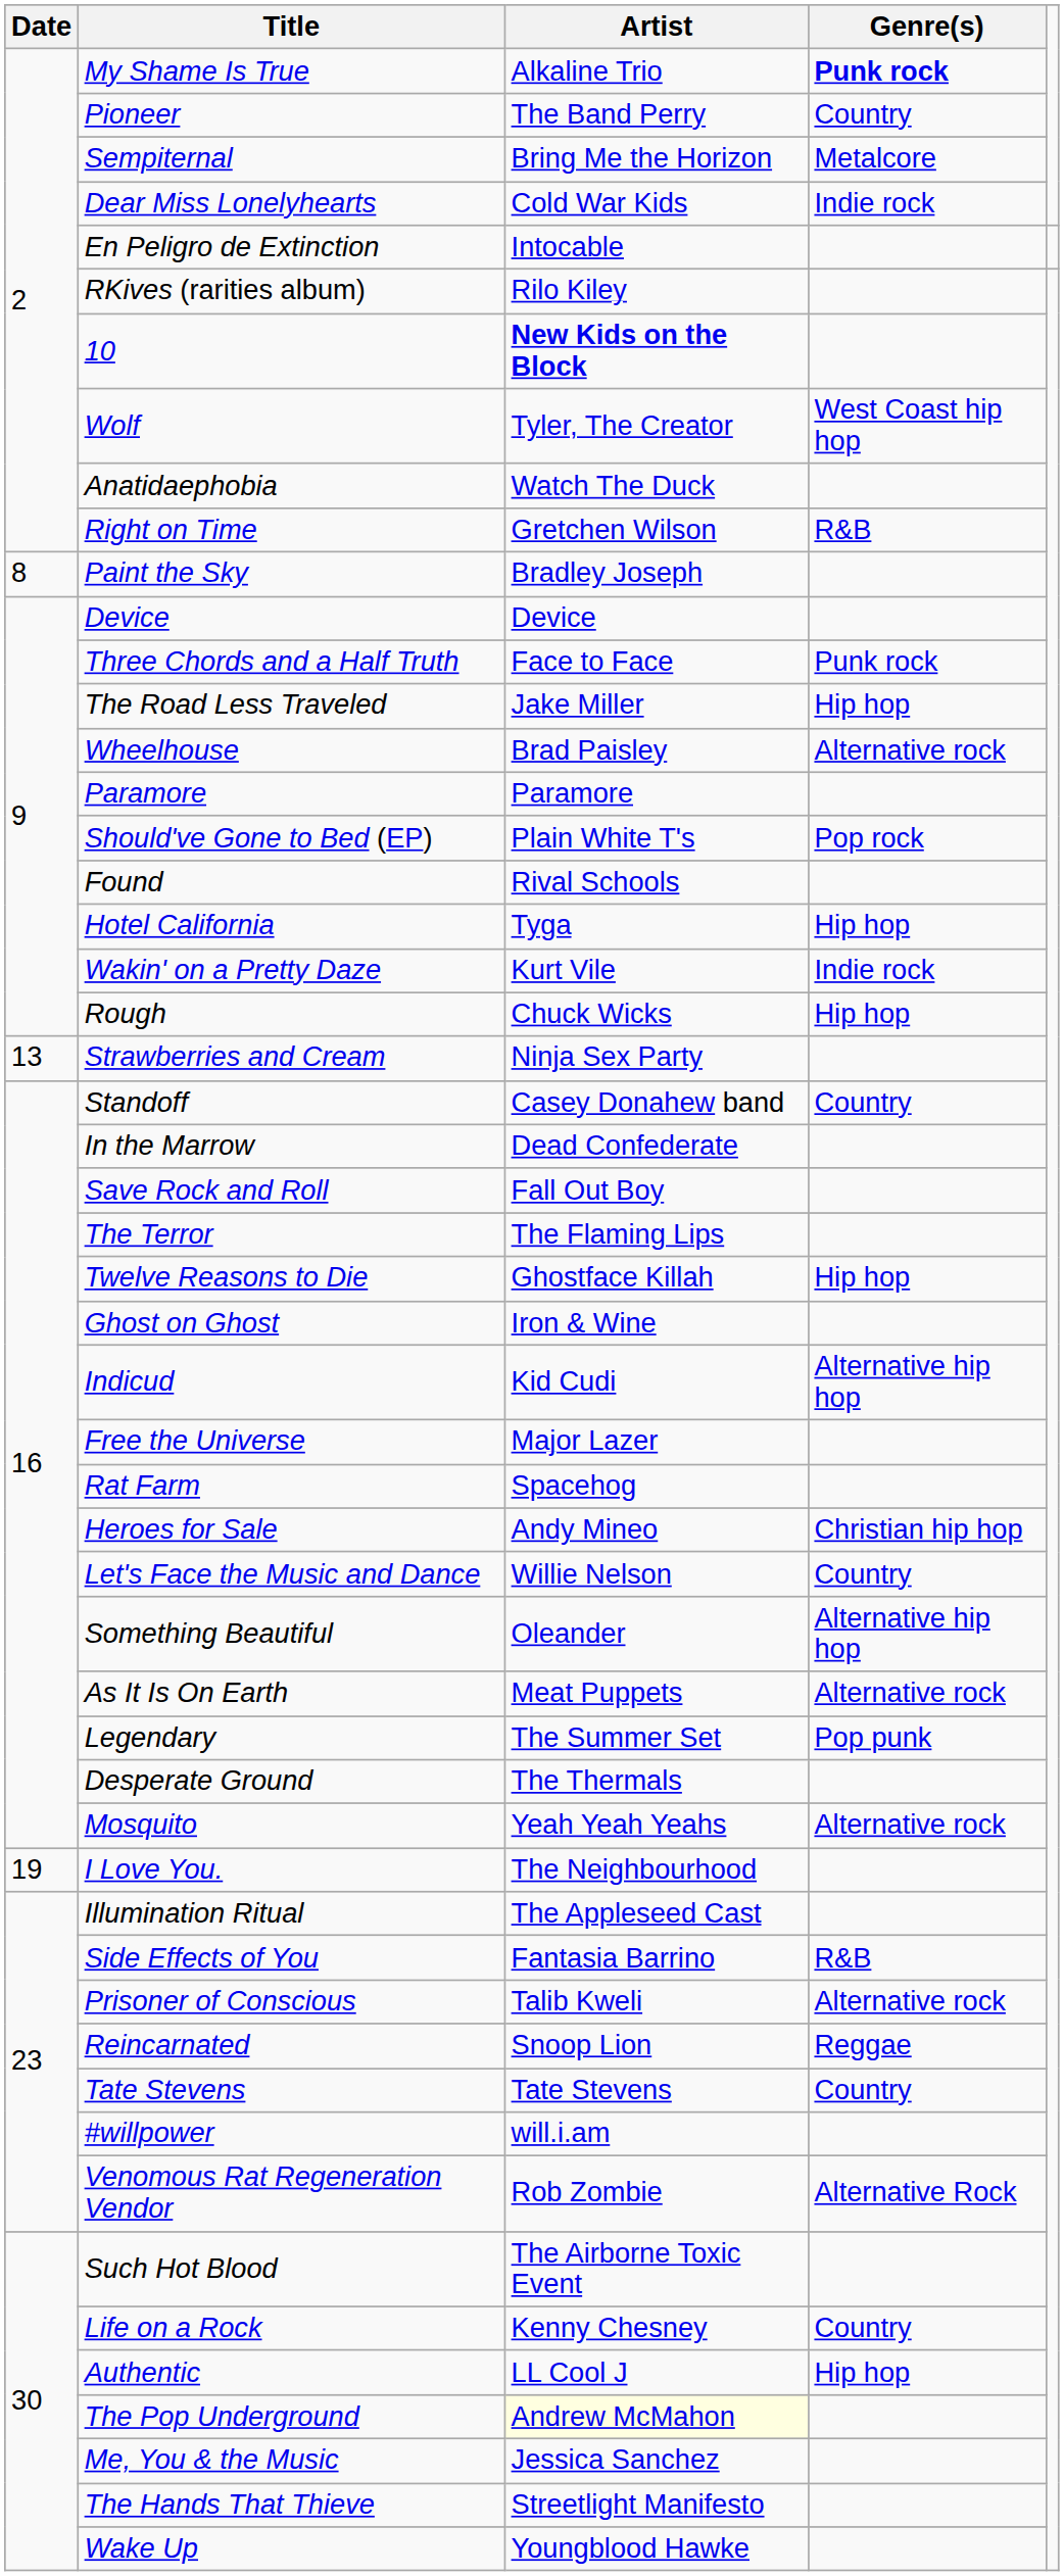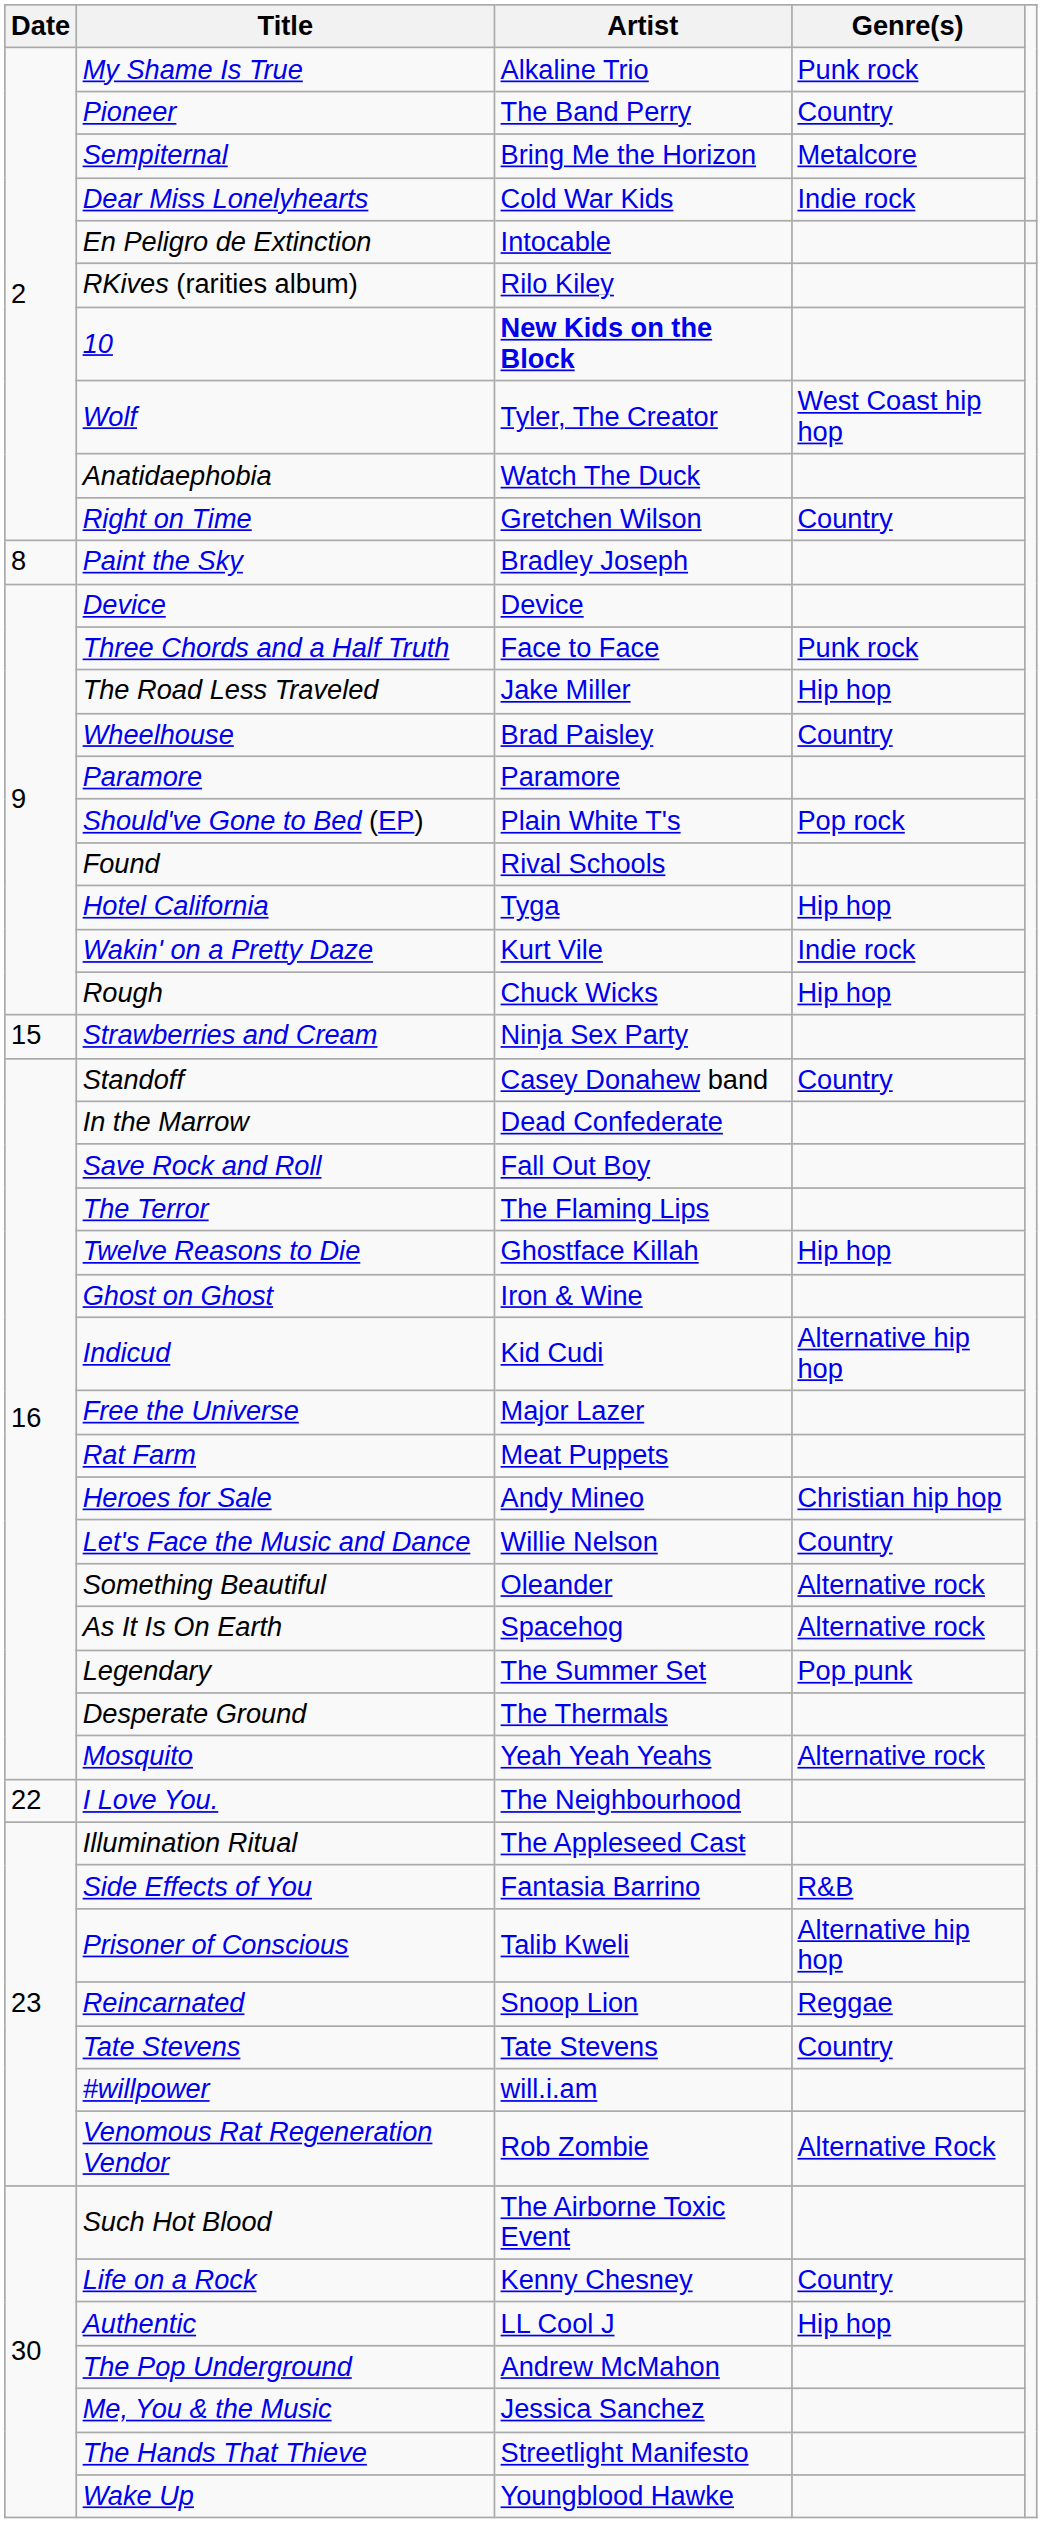 <table class="wikitable" style="text-align: left;">
 <tr>
 <th>Date</th>
 <th>Title</th>
 <th>Artist</th>
 <th>Genre(s)</th>
 </tr>
 <tr>
 <td rowspan="10">2</td>
 <td><em><a href='#'>My Shame Is True</a></em></td>
 <td><a href='#'>Alkaline Trio</a></td>
-<td><strong><a href='#'>Punk rock</a></strong></td>
+<td><a href='#'>Punk rock</a></td>
 </tr>
 <tr>
 <td><em><a href='#'>Pioneer</a></em></td>
 <td><a href='#'>The Band Perry</a></td>
 <td><a href='#'>Country</a></td>
 </tr>
 <tr>
 <td><em><a href='#'>Sempiternal</a></em></td>
 <td><a href='#'>Bring Me the Horizon</a></td>
 <td><a href='#'>Metalcore</a></td>
 </tr>
 <tr>
 <td><em><a href='#'>Dear Miss Lonelyhearts</a></em></td>
 <td><a href='#'>Cold War Kids</a></td>
 <td><a href='#'>Indie rock</a></td>
 </tr>
 <tr>
 <td><em>En Peligro de Extinction</em></td>
 <td><a href='#'>Intocable</a></td>
 <td></td>
 <td></td>
 </tr>
 <tr>
 <td><em>RKives</em> (rarities album)</td>
 <td><a href='#'>Rilo Kiley</a></td>
 <td></td>
 </tr>
 <tr>
 <td><em><a href='#'>10</a></em></td>
 <td><strong><a href='#'>New Kids on the Block</a></strong></td>
 <td></td>
 </tr>
 <tr>
 <td><em><a href='#'>Wolf</a></em></td>
 <td><a href='#'>Tyler, The Creator</a></td>
 <td><a href='#'>West Coast hip hop</a></td>
 </tr>
 <tr>
 <td><em>Anatidaephobia</em></td>
 <td><a href='#'>Watch The Duck</a></td>
 <td></td>
 </tr>
 <tr>
 <td><em><a href='#'>Right on Time</a></em></td>
 <td><a href='#'>Gretchen Wilson</a></td>
-<td><a href='#'>R&B</a></td>
+<td><a href='#'>Country</a></td>
 </tr>
 <tr>
 <td>8</td>
 <td><em><a href='#'>Paint the Sky</a></em></td>
 <td><a href='#'>Bradley Joseph</a></td>
 <td></td>
 </tr>
 <tr>
 <td rowspan="10">9</td>
 <td><em><a href='#'>Device</a></em></td>
 <td><a href='#'>Device</a></td>
 <td></td>
 </tr>
 <tr>
 <td><em><a href='#'>Three Chords and a Half Truth</a></em></td>
 <td><a href='#'>Face to Face</a></td>
 <td><a href='#'>Punk rock</a></td>
 </tr>
 <tr>
 <td><em>The Road Less Traveled</em></td>
 <td><a href='#'>Jake Miller</a></td>
 <td><a href='#'>Hip hop</a></td>
 </tr>
 <tr>
 <td><em><a href='#'>Wheelhouse</a></em></td>
 <td><a href='#'>Brad Paisley</a></td>
-<td><a href='#'>Alternative rock</a></td>
+<td><a href='#'>Country</a></td>
 </tr>
 <tr>
 <td><em><a href='#'>Paramore</a></em></td>
 <td><a href='#'>Paramore</a></td>
 <td></td>
 </tr>
 <tr>
 <td><em><a href='#'>Should've Gone to Bed</a></em> (<a href='#'>EP</a>)</td>
 <td><a href='#'>Plain White T's</a></td>
 <td><a href='#'>Pop rock</a></td>
 </tr>
 <tr>
 <td><em>Found</em></td>
 <td><a href='#'>Rival Schools</a></td>
 <td></td>
 </tr>
 <tr>
 <td><em><a href='#'>Hotel California</a></em></td>
 <td><a href='#'>Tyga</a></td>
 <td><a href='#'>Hip hop</a></td>
 </tr>
 <tr>
 <td><em><a href='#'>Wakin' on a Pretty Daze</a></em></td>
 <td><a href='#'>Kurt Vile</a></td>
 <td><a href='#'>Indie rock</a></td>
 </tr>
 <tr>
 <td><em>Rough</em></td>
 <td><a href='#'>Chuck Wicks</a></td>
 <td><a href='#'>Hip hop</a></td>
 </tr>
 <tr>
-<td>13</td>
+<td>15</td>
 <td><em><a href='#'>Strawberries and Cream</a></em></td>
 <td><a href='#'>Ninja Sex Party</a></td>
 <td></td>
 </tr>
 <tr>
 <td rowspan="16">16</td>
 <td><em>Standoff</em></td>
 <td><a href='#'>Casey Donahew</a> band</td>
 <td><a href='#'>Country</a></td>
 </tr>
 <tr>
 <td><em>In the Marrow</em></td>
 <td><a href='#'>Dead Confederate</a></td>
 <td></td>
 </tr>
 <tr>
 <td><em><a href='#'>Save Rock and Roll</a></em></td>
 <td><a href='#'>Fall Out Boy</a></td>
 <td></td>
 </tr>
 <tr>
 <td><em><a href='#'>The Terror</a></em></td>
 <td><a href='#'>The Flaming Lips</a></td>
 <td></td>
 </tr>
 <tr>
 <td><em><a href='#'>Twelve Reasons to Die</a></em></td>
 <td><a href='#'>Ghostface Killah</a></td>
 <td><a href='#'>Hip hop</a></td>
 </tr>
 <tr>
 <td><em><a href='#'>Ghost on Ghost</a></em></td>
 <td><a href='#'>Iron & Wine</a></td>
 <td></td>
 </tr>
 <tr>
 <td><em><a href='#'>Indicud</a></em></td>
 <td><a href='#'>Kid Cudi</a></td>
 <td><a href='#'>Alternative hip hop</a></td>
 </tr>
 <tr>
 <td><em><a href='#'>Free the Universe</a></em></td>
 <td><a href='#'>Major Lazer</a></td>
 <td></td>
 </tr>
 <tr>
 <td><em><a href='#'>Rat Farm</a></em></td>
-<td><a href='#'>Spacehog</a></td>
+<td><a href='#'>Meat Puppets</a></td>
 <td></td>
 </tr>
 <tr>
 <td><em><a href='#'>Heroes for Sale</a></em></td>
 <td><a href='#'>Andy Mineo</a></td>
 <td><a href='#'>Christian hip hop</a></td>
 </tr>
 <tr>
 <td><em><a href='#'>Let's Face the Music and Dance</a></em></td>
 <td><a href='#'>Willie Nelson</a></td>
 <td><a href='#'>Country</a></td>
 </tr>
 <tr>
 <td><em>Something Beautiful</em></td>
 <td><a href='#'>Oleander</a></td>
-<td><a href='#'>Alternative hip hop</a></td>
+<td><a href='#'>Alternative rock</a></td>
 </tr>
 <tr>
 <td><em>As It Is On Earth</em></td>
-<td><a href='#'>Meat Puppets</a></td>
+<td><a href='#'>Spacehog</a></td>
 <td><a href='#'>Alternative rock</a></td>
 </tr>
 <tr>
 <td><em>Legendary</em></td>
 <td><a href='#'>The Summer Set</a></td>
 <td><a href='#'>Pop punk</a></td>
 </tr>
 <tr>
 <td><em>Desperate Ground</em></td>
 <td><a href='#'>The Thermals</a></td>
 <td></td>
 </tr>
 <tr>
 <td><em><a href='#'>Mosquito</a></em></td>
 <td><a href='#'>Yeah Yeah Yeahs</a></td>
 <td><a href='#'>Alternative rock</a></td>
 </tr>
 <tr>
-<td>19</td>
+<td>22</td>
 <td><em><a href='#'>I Love You.</a></em></td>
 <td><a href='#'>The Neighbourhood</a></td>
 <td></td>
 </tr>
 <tr>
 <td rowspan="7">23</td>
 <td><em>Illumination Ritual</em></td>
 <td><a href='#'>The Appleseed Cast</a></td>
 <td></td>
 </tr>
 <tr>
 <td><em><a href='#'>Side Effects of You</a></em></td>
 <td><a href='#'>Fantasia Barrino</a></td>
 <td><a href='#'>R&B</a></td>
 </tr>
 <tr>
 <td><em><a href='#'>Prisoner of Conscious</a></em></td>
 <td><a href='#'>Talib Kweli</a></td>
-<td><a href='#'>Alternative rock</a></td>
+<td><a href='#'>Alternative hip hop</a></td>
 </tr>
 <tr>
 <td><em><a href='#'>Reincarnated</a></em></td>
 <td><a href='#'>Snoop Lion</a></td>
 <td><a href='#'>Reggae</a></td>
 </tr>
 <tr>
 <td><em><a href='#'>Tate Stevens</a></em></td>
 <td><a href='#'>Tate Stevens</a></td>
 <td><a href='#'>Country</a></td>
 </tr>
 <tr>
 <td><em><a href='#'>#willpower</a></em></td>
 <td><a href='#'>will.i.am</a></td>
 <td></td>
 </tr>
 <tr>
 <td><em><a href='#'>Venomous Rat Regeneration Vendor</a></em></td>
 <td><a href='#'>Rob Zombie</a></td>
 <td><a href='#'>Alternative Rock</a></td>
 </tr>
 <tr>
 <td rowspan="7">30</td>
 <td><em>Such Hot Blood</em></td>
 <td><a href='#'>The Airborne Toxic Event</a></td>
 <td></td>
 </tr>
 <tr>
 <td><em><a href='#'>Life on a Rock</a></em></td>
 <td><a href='#'>Kenny Chesney</a></td>
 <td><a href='#'>Country</a></td>
 </tr>
 <tr>
 <td><em><a href='#'>Authentic</a></em></td>
 <td><a href='#'>LL Cool J</a></td>
 <td><a href='#'>Hip hop</a></td>
 </tr>
 <tr>
 <td><em><a href='#'>The Pop Underground</a></em></td>
-<td style="background: lightyellow;"><a href='#'>Andrew McMahon</a></td>
+<td><a href='#'>Andrew McMahon</a></td>
 <td></td>
 </tr>
 <tr>
 <td><em><a href='#'>Me, You & the Music</a></em></td>
 <td><a href='#'>Jessica Sanchez</a></td>
 <td></td>
 </tr>
 <tr>
 <td><em><a href='#'>The Hands That Thieve</a></em></td>
 <td><a href='#'>Streetlight Manifesto</a></td>
 <td></td>
 </tr>
 <tr>
 <td><em><a href='#'>Wake Up</a></em></td>
 <td><a href='#'>Youngblood Hawke</a></td>
 <td></td>
 </tr>
 </table>
